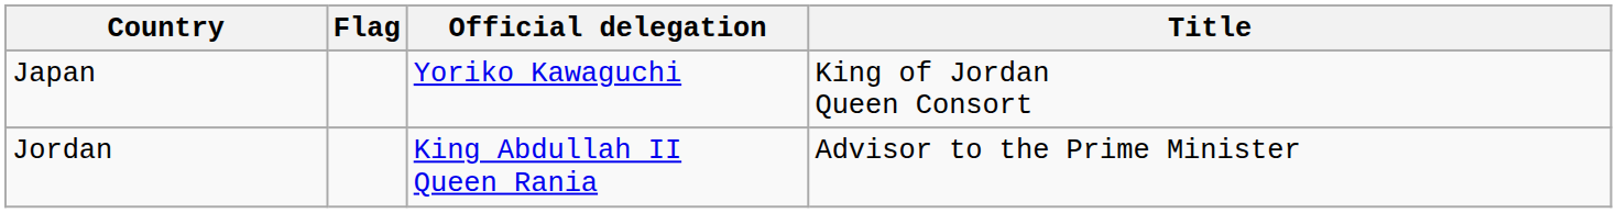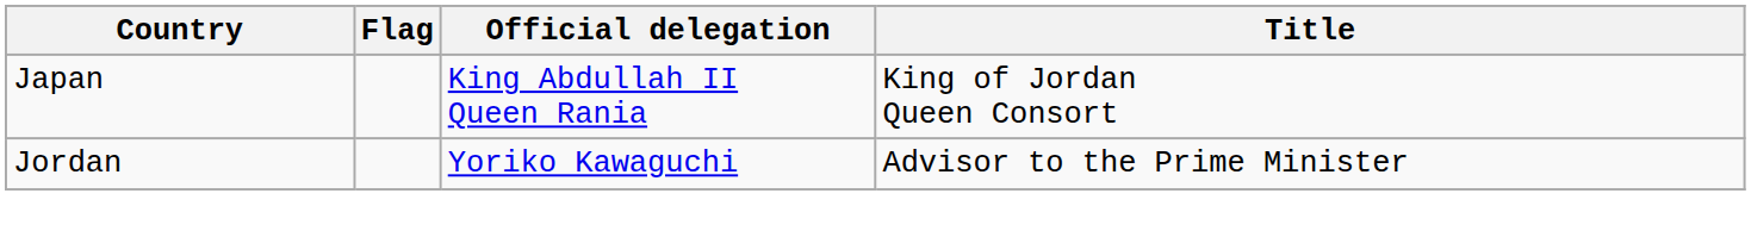 <table class="wikitable">
 <tr>
 <th style="width:20%;">Country</th>
 <th>Flag</th>
 <th style="width:25%;">Official delegation</th>
 <th style="width:50%;">Title</th>
 </tr>
 <tr valign="top">
 <td>Japan</td>
 <td></td>
-<td><a href='#'>Yoriko Kawaguchi</a></td>
+<td><a href='#'>King Abdullah II</a><br><a href='#'>Queen Rania</a></td>
 <td>King of Jordan<br> Queen Consort</td>
 </tr>
 <tr valign="top">
 <td>Jordan</td>
 <td></td>
-<td><a href='#'>King Abdullah II</a><br><a href='#'>Queen Rania</a></td>
+<td><a href='#'>Yoriko Kawaguchi</a></td>
 <td>Advisor to the Prime Minister</td>
 </tr>
 </table>
